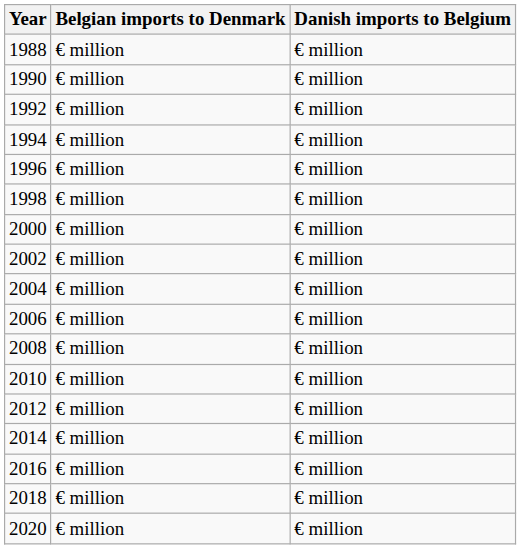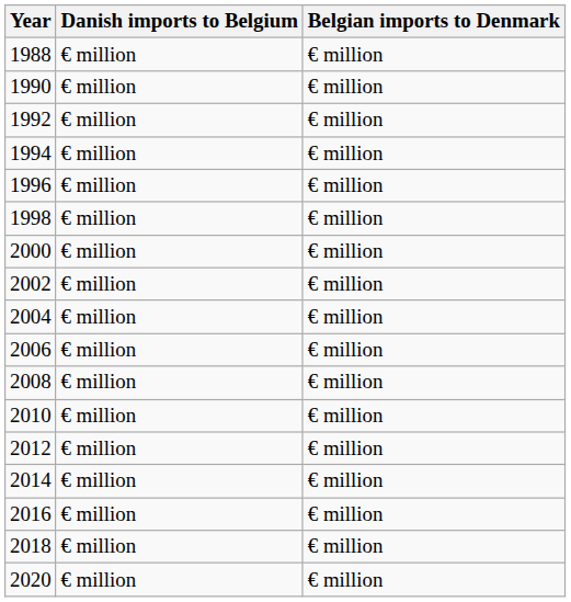 <table class="wikitable">
 <tr>
 <th>Year</th>
+<th>Danish imports to Belgium</th>
 <th>Belgian imports to Denmark</th>
-<th>Danish imports to Belgium</th>
 </tr>
 <tr>
 <td>1988</td>
 <td>€ million</td>
 <td>€ million</td>
 </tr>
 <tr>
 <td>1990</td>
 <td>€ million</td>
 <td>€ million</td>
 </tr>
 <tr>
 <td>1992</td>
 <td>€ million</td>
 <td>€ million</td>
 </tr>
 <tr>
 <td>1994</td>
 <td>€ million</td>
 <td>€ million</td>
 </tr>
 <tr>
 <td>1996</td>
 <td>€ million</td>
 <td>€ million</td>
 </tr>
 <tr>
 <td>1998</td>
 <td>€ million</td>
 <td>€ million</td>
 </tr>
 <tr>
 <td>2000</td>
 <td>€ million</td>
 <td>€ million</td>
 </tr>
 <tr>
 <td>2002</td>
 <td>€ million</td>
 <td>€ million</td>
 </tr>
 <tr>
 <td>2004</td>
 <td>€ million</td>
 <td>€ million</td>
 </tr>
 <tr>
 <td>2006</td>
 <td>€ million</td>
 <td>€ million</td>
 </tr>
 <tr>
 <td>2008</td>
 <td>€ million</td>
 <td>€ million</td>
 </tr>
 <tr>
 <td>2010</td>
 <td>€ million</td>
 <td>€ million</td>
 </tr>
 <tr>
 <td>2012</td>
 <td>€ million</td>
 <td>€ million</td>
 </tr>
 <tr>
 <td>2014</td>
 <td>€ million</td>
 <td>€ million</td>
 </tr>
 <tr>
 <td>2016</td>
 <td>€ million</td>
 <td>€ million</td>
 </tr>
 <tr>
 <td>2018</td>
 <td>€ million</td>
 <td>€ million</td>
 </tr>
 <tr>
 <td>2020</td>
 <td>€ million</td>
 <td>€ million</td>
 </tr>
 </table>
